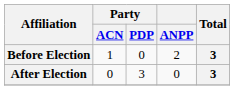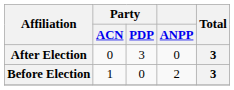 <table class="wikitable" style="text-align:center">
 <tr>
 <th rowspan="2">Affiliation</th>
 <th colspan="2">Party</th>
 <th></th>
 <th rowspan="2">Total</th>
 </tr>
 <tr>
 <th><a href='#'>ACN</a></th>
 <th><a href='#'>PDP</a></th>
 <th><a href='#'>ANPP</a></th>
 </tr>
 <tr>
+<th>After Election</th>
+<td>0</td>
+<td>3</td>
+<td>0</td>
+<th>3</th>
+</tr>
+<tr>
 <th>Before Election</th>
 <td>1</td>
 <td>0</td>
 <td>2</td>
 <th>3</th>
 </tr>
 <tr>
-<th>After Election</th>
-<td>0</td>
-<td>3</td>
-<td>0</td>
-<th>3</th>
-</tr>
-<tr>
 </tr>
 </table>
